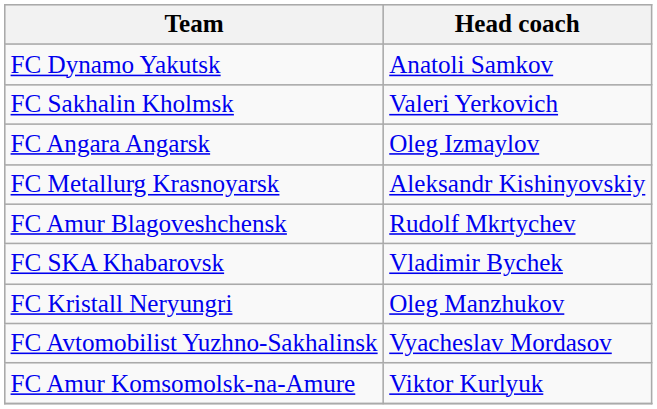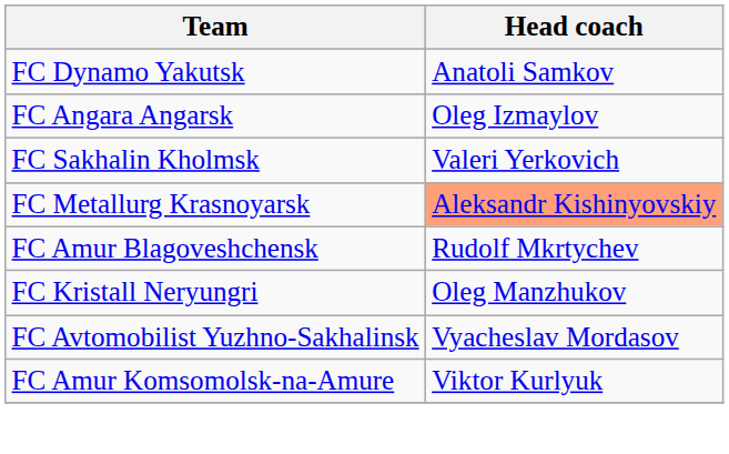 <table class="wikitable">
 <tr>
 <th>Team</th>
 <th>Head coach</th>
 </tr>
 <tr>
 <td><a href='#'>FC Dynamo Yakutsk</a></td>
 <td><a href='#'>Anatoli Samkov</a></td>
 </tr>
 <tr>
+<td><a href='#'>FC Angara Angarsk</a></td>
+<td><a href='#'>Oleg Izmaylov</a></td>
+</tr>
+<tr>
 <td><a href='#'>FC Sakhalin Kholmsk</a></td>
 <td><a href='#'>Valeri Yerkovich</a></td>
 </tr>
 <tr>
-<td><a href='#'>FC Angara Angarsk</a></td>
-<td><a href='#'>Oleg Izmaylov</a></td>
-</tr>
-<tr>
 <td><a href='#'>FC Metallurg Krasnoyarsk</a></td>
-<td><a href='#'>Aleksandr Kishinyovskiy</a></td>
+<td style="background: lightsalmon;"><a href='#'>Aleksandr Kishinyovskiy</a></td>
 </tr>
 <tr>
 <td><a href='#'>FC Amur Blagoveshchensk</a></td>
 <td><a href='#'>Rudolf Mkrtychev</a></td>
-</tr>
-<tr>
-<td><a href='#'>FC SKA Khabarovsk</a></td>
-<td><a href='#'>Vladimir Bychek</a></td>
 </tr>
 <tr>
 <td><a href='#'>FC Kristall Neryungri</a></td>
 <td><a href='#'>Oleg Manzhukov</a></td>
 </tr>
 <tr>
 <td><a href='#'>FC Avtomobilist Yuzhno-Sakhalinsk</a></td>
 <td><a href='#'>Vyacheslav Mordasov</a></td>
 </tr>
 <tr>
 <td><a href='#'>FC Amur Komsomolsk-na-Amure</a></td>
 <td><a href='#'>Viktor Kurlyuk</a></td>
 </tr>
 <tr>
 </tr>
 </table>
